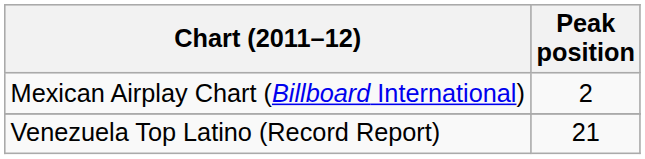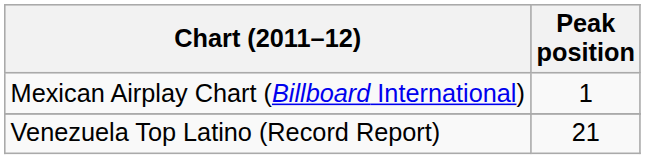 <table class="wikitable sortable plainrowheaders">
 <tr>
 <th scope="col">Chart (2011–12)</th>
 <th scope="col">Peak<br>position</th>
 </tr>
 <tr>
 <td>Mexican Airplay Chart (<a href='#'><em>Billboard</em> International</a>)</td>
-<td style="text-align:center;">2</td>
+<td style="text-align:center;">1</td>
 </tr>
 <tr>
 </tr>
 <tr>
 </tr>
 <tr>
 </tr>
 <tr>
 </tr>
 <tr>
 </tr>
 <tr>
 <td>Venezuela Top Latino (Record Report)</td>
 <td align="center">21</td>
 </tr>
 </table>
